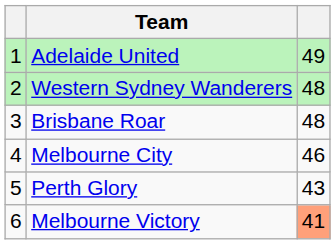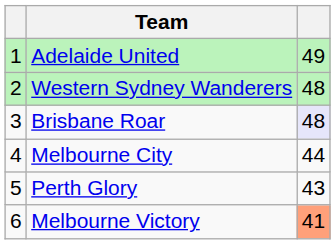 <table class="wikitable" style="float:right; margin-right:20px; font-size:100%; text-align:center">
 <tr>
 <th></th>
 <th>Team</th>
 <th></th>
 </tr>
 <tr bgcolor=#BBF3BB>
 <td>1</td>
 <td align=left><a href='#'>Adelaide United</a></td>
 <td>49</td>
 </tr>
 <tr bgcolor=#BBF3BB>
 <td>2</td>
 <td align=left><a href='#'>Western Sydney Wanderers</a></td>
 <td>48</td>
 </tr>
 <tr>
 <td>3</td>
 <td align=left><a href='#'>Brisbane Roar</a></td>
-<td>48</td>
+<td style="background: lavender;">48</td>
 </tr>
 <tr>
 <td>4</td>
 <td align=left><a href='#'>Melbourne City</a></td>
-<td>46</td>
+<td>44</td>
 </tr>
 <tr>
 <td>5</td>
 <td align=left><a href='#'>Perth Glory</a></td>
 <td>43</td>
 </tr>
 <tr>
 <td>6</td>
 <td align=left><a href='#'>Melbourne Victory</a></td>
 <td style="background: lightsalmon;">41</td>
 </tr>
 </table>
